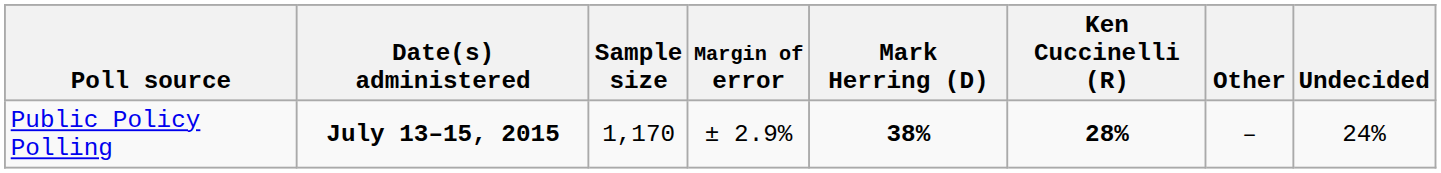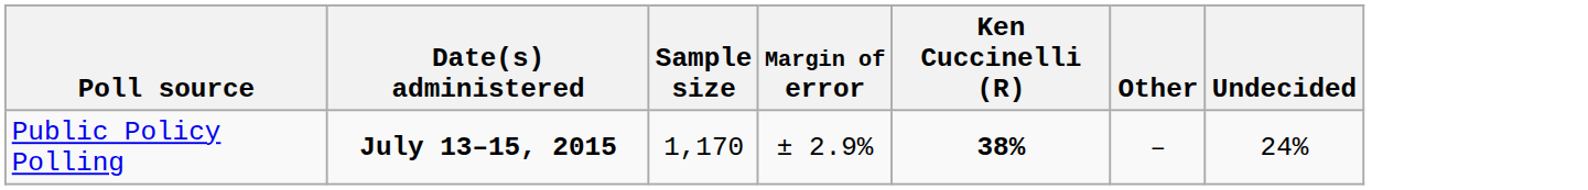 <table class="wikitable">
 <tr valign= bottom>
 <th style="width:150px;">Poll source</th>
 <th style="width:150px;">Date(s)<br>administered</th>
 <th class=small>Sample<br>size</th>
 <th><small>Margin of</small><br>error</th>
-<th style="width:100px;">Mark<br>Herring (D)</th>
 <th style="width:100px;">Ken<br>Cuccinelli (R)</th>
 <th style="width:40px;">Other</th>
 <th style="width:40px;">Undecided</th>
 </tr>
 <tr>
 <td><a href='#'>Public Policy Polling</a></td>
 <td align=center><strong>July 13–15, 2015</strong></td>
 <td align=center>1,170</td>
 <td align=center>± 2.9%</td>
 <td align=center><strong>38%</strong></td>
-<td align=center><strong>28%</strong></td>
 <td align=center>–</td>
 <td align=center>24%</td>
 </tr>
 </table>
